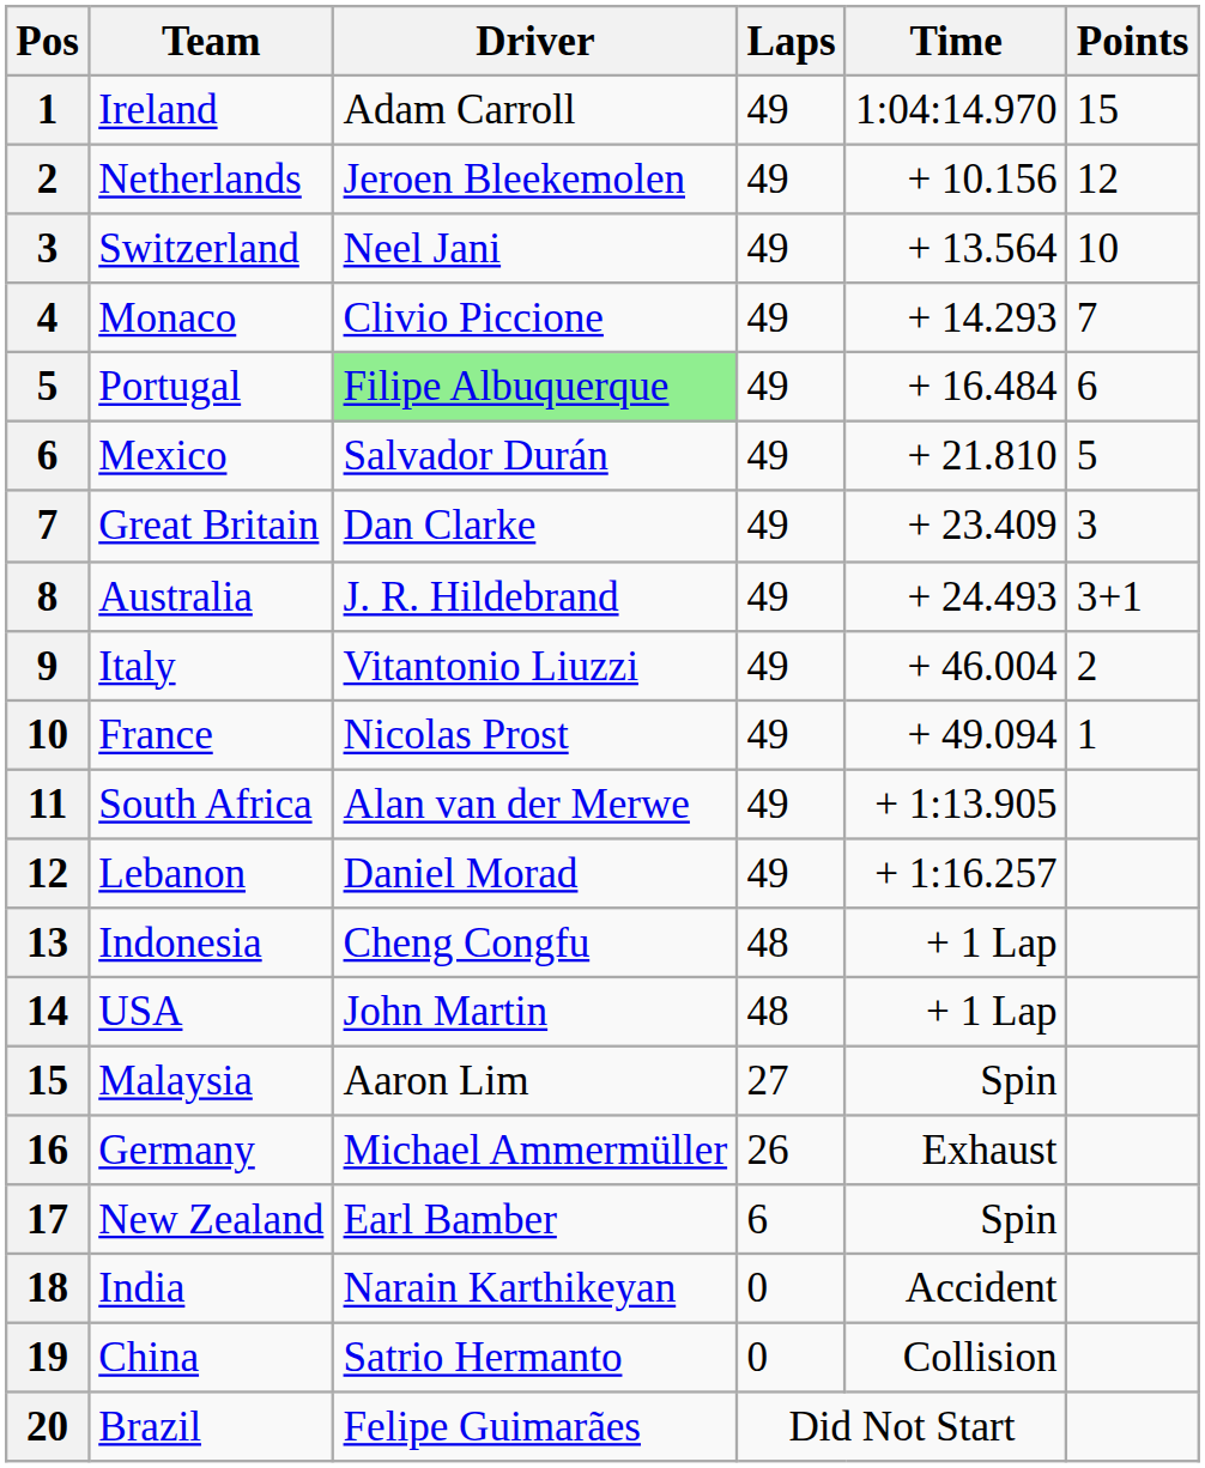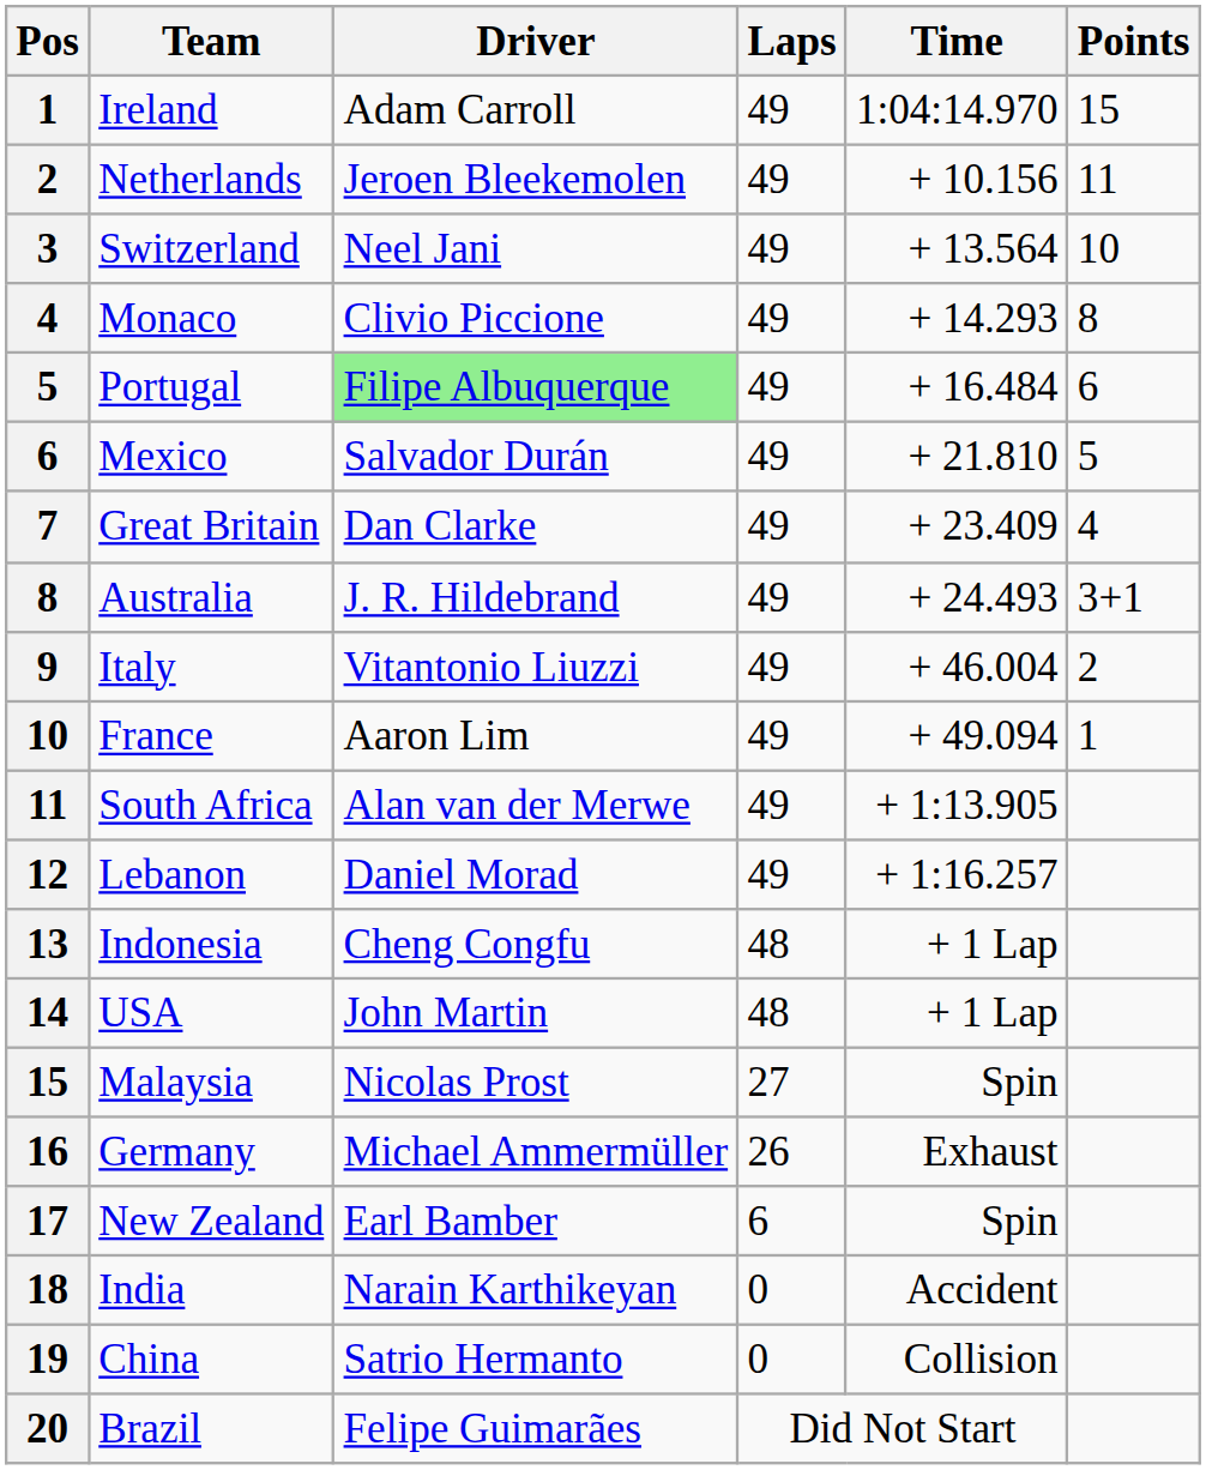 <table class="wikitable" style="font-size:95%">
 <tr>
 <th>Pos</th>
 <th>Team</th>
 <th>Driver</th>
 <th>Laps</th>
 <th>Time</th>
 <th>Points</th>
 </tr>
 <tr>
 <th>1</th>
 <td> <a href='#'>Ireland</a></td>
 <td>Adam Carroll</td>
 <td>49</td>
 <td>1:04:14.970</td>
 <td>15</td>
 </tr>
 <tr>
 <th>2</th>
 <td> <a href='#'>Netherlands</a></td>
 <td><a href='#'>Jeroen Bleekemolen</a></td>
 <td>49</td>
 <td align=right>+ 10.156</td>
-<td>12</td>
+<td>11</td>
 </tr>
 <tr>
 <th>3</th>
 <td> <a href='#'>Switzerland</a></td>
 <td><a href='#'>Neel Jani</a></td>
 <td>49</td>
 <td align=right>+ 13.564</td>
 <td>10</td>
 </tr>
 <tr>
 <th>4</th>
 <td> <a href='#'>Monaco</a></td>
 <td><a href='#'>Clivio Piccione</a></td>
 <td>49</td>
 <td align=right>+ 14.293</td>
-<td>7</td>
+<td>8</td>
 </tr>
 <tr>
 <th>5</th>
 <td> <a href='#'>Portugal</a></td>
 <td style="background: lightgreen;"><a href='#'>Filipe Albuquerque</a></td>
 <td>49</td>
 <td align=right>+ 16.484</td>
 <td>6</td>
 </tr>
 <tr>
 <th>6</th>
 <td> <a href='#'>Mexico</a></td>
 <td><a href='#'>Salvador Durán</a></td>
 <td>49</td>
 <td align=right>+ 21.810</td>
 <td>5</td>
 </tr>
 <tr>
 <th>7</th>
 <td> <a href='#'>Great Britain</a></td>
 <td><a href='#'>Dan Clarke</a></td>
 <td>49</td>
 <td align=right>+ 23.409</td>
-<td>3</td>
+<td>4</td>
 </tr>
 <tr>
 <th>8</th>
 <td> <a href='#'>Australia</a></td>
 <td><a href='#'>J. R. Hildebrand</a></td>
 <td>49</td>
 <td align=right>+ 24.493</td>
 <td>3+1</td>
 </tr>
 <tr>
 <th>9</th>
 <td> <a href='#'>Italy</a></td>
 <td><a href='#'>Vitantonio Liuzzi</a></td>
 <td>49</td>
 <td align=right>+ 46.004</td>
 <td>2</td>
 </tr>
 <tr>
 <th>10</th>
 <td> <a href='#'>France</a></td>
-<td><a href='#'>Nicolas Prost</a></td>
+<td>Aaron Lim</td>
 <td>49</td>
 <td align=right>+ 49.094</td>
 <td>1</td>
 </tr>
 <tr>
 <th>11</th>
 <td> <a href='#'>South Africa</a></td>
 <td><a href='#'>Alan van der Merwe</a></td>
 <td>49</td>
 <td align=right>+ 1:13.905</td>
 <td></td>
 </tr>
 <tr>
 <th>12</th>
 <td> <a href='#'>Lebanon</a></td>
 <td><a href='#'>Daniel Morad</a></td>
 <td>49</td>
 <td align=right>+ 1:16.257</td>
 <td></td>
 </tr>
 <tr>
 <th>13</th>
 <td> <a href='#'>Indonesia</a></td>
 <td><a href='#'>Cheng Congfu</a></td>
 <td>48</td>
 <td align=right>+ 1 Lap</td>
 <td></td>
 </tr>
 <tr>
 <th>14</th>
 <td> <a href='#'>USA</a></td>
 <td><a href='#'>John Martin</a></td>
 <td>48</td>
 <td align=right>+ 1 Lap</td>
 <td></td>
 </tr>
 <tr>
 <th>15</th>
 <td> <a href='#'>Malaysia</a></td>
-<td>Aaron Lim</td>
+<td><a href='#'>Nicolas Prost</a></td>
 <td>27</td>
 <td align=right>Spin</td>
 <td></td>
 </tr>
 <tr>
 <th>16</th>
 <td> <a href='#'>Germany</a></td>
 <td><a href='#'>Michael Ammermüller</a></td>
 <td>26</td>
 <td align=right>Exhaust</td>
 <td></td>
 </tr>
 <tr>
 <th>17</th>
 <td> <a href='#'>New Zealand</a></td>
 <td><a href='#'>Earl Bamber</a></td>
 <td>6</td>
 <td align=right>Spin</td>
 <td></td>
 </tr>
 <tr>
 <th>18</th>
 <td> <a href='#'>India</a></td>
 <td><a href='#'>Narain Karthikeyan</a></td>
 <td>0</td>
 <td align=right>Accident</td>
 <td></td>
 </tr>
 <tr>
 <th>19</th>
 <td> <a href='#'>China</a></td>
 <td><a href='#'>Satrio Hermanto</a></td>
 <td>0</td>
 <td align=right>Collision</td>
 <td></td>
 </tr>
 <tr>
 <th>20</th>
 <td> <a href='#'>Brazil</a></td>
 <td><a href='#'>Felipe Guimarães</a></td>
 <td colspan=2 align=center>Did Not Start</td>
 <td></td>
 </tr>
 </table>
